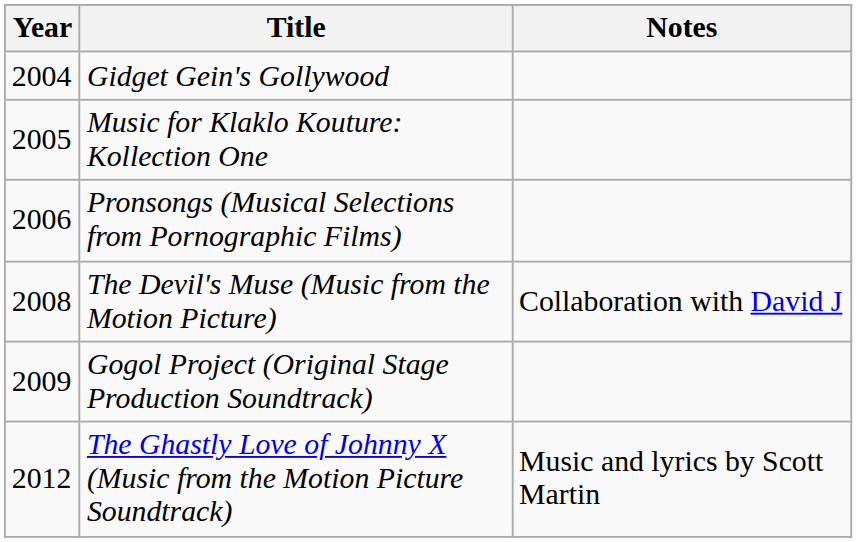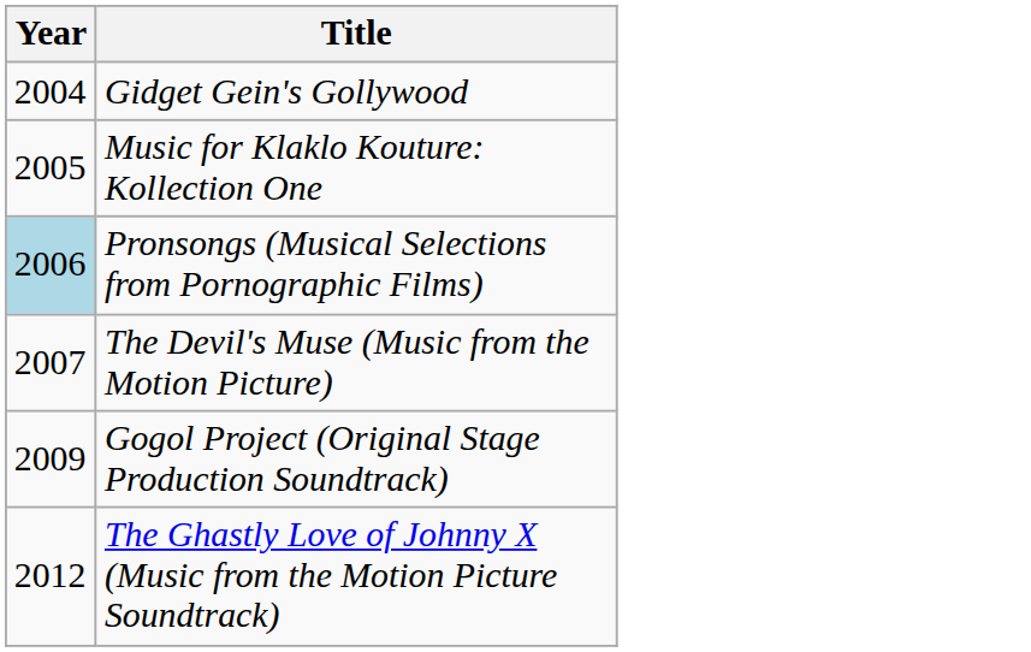 <table class="wikitable">
 <tr>
 <th style="width:33px;">Year</th>
 <th style="width:225px;">Title</th>
-<th style="width:175px;">Notes</th>
 </tr>
 <tr>
 <td>2004</td>
 <td><em>Gidget Gein's Gollywood</em></td>
-<td></td>
 </tr>
 <tr>
 <td>2005</td>
 <td><em>Music for Klaklo Kouture: Kollection One</em></td>
-<td></td>
 </tr>
 <tr>
-<td>2006</td>
+<td style="background: lightblue;">2006</td>
 <td><em>Pronsongs (Musical Selections from Pornographic Films)</em></td>
-<td></td>
 </tr>
 <tr>
-<td>2008</td>
+<td>2007</td>
 <td><em>The Devil's Muse (Music from the Motion Picture)</em></td>
-<td>Collaboration with <a href='#'>David J</a></td>
 </tr>
 <tr>
 <td>2009</td>
 <td><em>Gogol Project (Original Stage Production Soundtrack)</em></td>
-<td></td>
 </tr>
 <tr>
 <td>2012</td>
 <td><em><a href='#'>The Ghastly Love of Johnny X</a> (Music from the Motion Picture Soundtrack)</em></td>
-<td>Music and lyrics by Scott Martin</td>
 </tr>
 </table>
